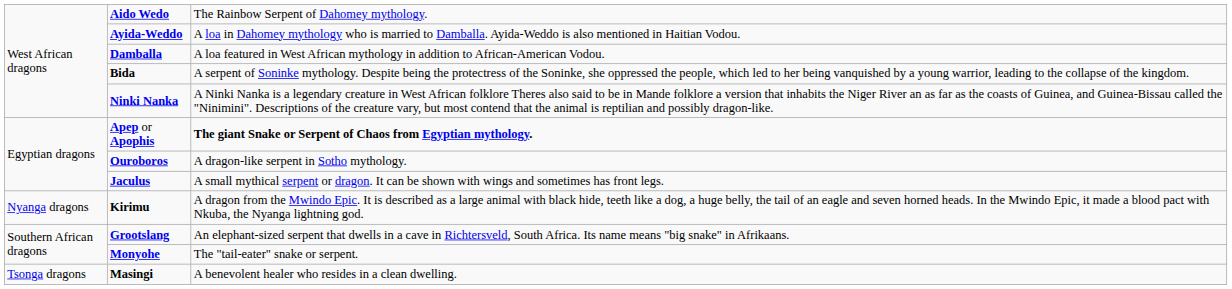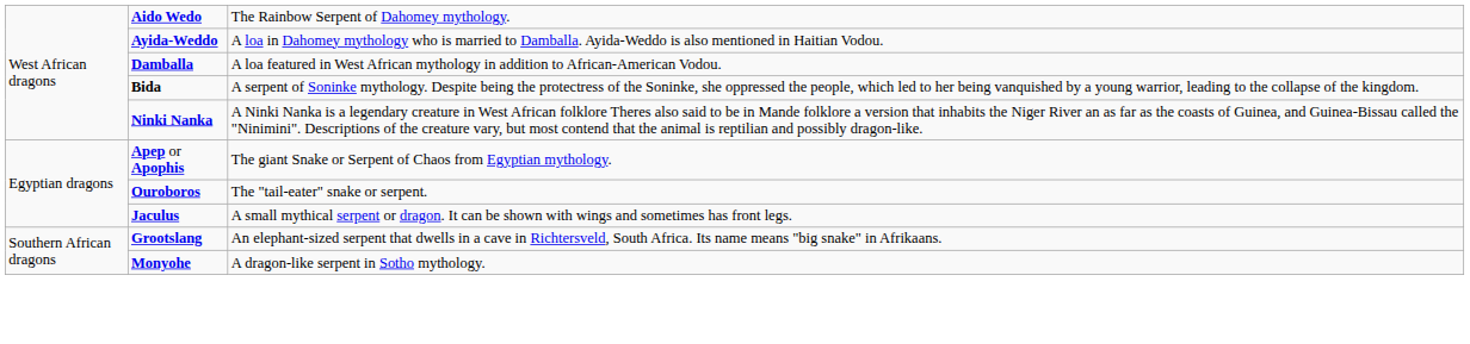 <table class="wikitable">
 <tr>
 <td rowspan="5">West African dragons</td>
 <td><strong><a href='#'>Aido Wedo</a></strong></td>
 <td>The Rainbow Serpent of <a href='#'>Dahomey mythology</a>.</td>
 </tr>
 <tr>
 <td><strong><a href='#'>Ayida-Weddo</a></strong></td>
 <td>A <a href='#'>loa</a> in <a href='#'>Dahomey mythology</a> who is married to <a href='#'>Damballa</a>. Ayida-Weddo is also mentioned in Haitian Vodou.</td>
 </tr>
 <tr>
 <td><strong><a href='#'>Damballa</a></strong></td>
 <td>A loa featured in West African mythology in addition to African-American Vodou.</td>
 </tr>
 <tr>
 <td><strong>Bida</strong></td>
 <td>A serpent of <a href='#'>Soninke</a> mythology. Despite being the protectress of the Soninke, she oppressed the people, which led to her being vanquished by a young warrior, leading to the collapse of the kingdom.</td>
 </tr>
 <tr>
 <td><strong><a href='#'>Ninki Nanka</a></strong></td>
 <td>A Ninki Nanka is a legendary creature in West African folklore Theres also said to be in Mande folklore a version that inhabits the Niger River an as far as the coasts of Guinea, and Guinea-Bissau called the "Ninimini". Descriptions of the creature vary, but most contend that the animal is reptilian and possibly dragon-like.</td>
 </tr>
 <tr>
 <td rowspan="3">Egyptian dragons</td>
 <td><strong><a href='#'>Apep</a></strong> or <a href='#'><strong>Apophis</strong></a></td>
-<td><strong>The giant Snake or Serpent of Chaos from <a href='#'>Egyptian mythology</a>.</strong></td>
+<td>The giant Snake or Serpent of Chaos from <a href='#'>Egyptian mythology</a>.</td>
 </tr>
 <tr>
 <td><strong><a href='#'>Ouroboros</a></strong></td>
-<td>A dragon-like serpent in <a href='#'>Sotho</a> mythology.</td>
+<td>The "tail-eater" snake or serpent.</td>
 </tr>
 <tr>
 <td><strong><a href='#'>Jaculus</a></strong></td>
 <td>A small mythical <a href='#'>serpent</a> or <a href='#'>dragon</a>. It can be shown with wings and sometimes has front legs.</td>
-</tr>
-<tr>
-<td><a href='#'>Nyanga</a> dragons</td>
-<td><strong>Kirimu</strong></td>
-<td>A dragon from the <a href='#'>Mwindo Epic</a>. It is described as a large animal with black hide, teeth like a dog, a huge belly, the tail of an eagle and seven horned heads. In the Mwindo Epic, it made a blood pact with Nkuba, the Nyanga lightning god.</td>
 </tr>
 <tr>
 <td rowspan="2">Southern African dragons</td>
 <td><strong><a href='#'>Grootslang</a></strong></td>
 <td>An elephant-sized serpent that dwells in a cave in <a href='#'>Richtersveld</a>, South Africa. Its name means "big snake" in Afrikaans.</td>
 </tr>
 <tr>
 <td><strong><a href='#'>Monyohe</a></strong></td>
-<td>The "tail-eater" snake or serpent.</td>
-</tr>
-<tr>
-<td><a href='#'>Tsonga</a> dragons</td>
-<td><strong>Masingi</strong></td>
-<td>A benevolent healer who resides in a clean dwelling.</td>
+<td>A dragon-like serpent in <a href='#'>Sotho</a> mythology.</td>
 </tr>
 </table>
